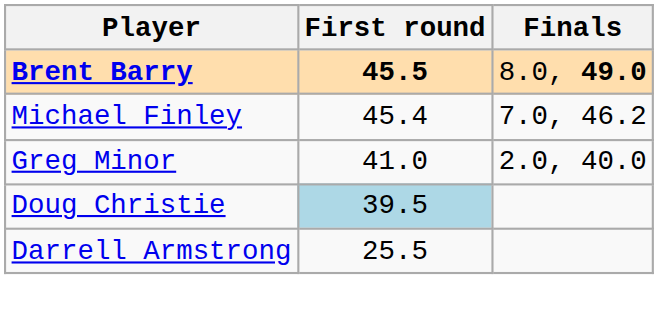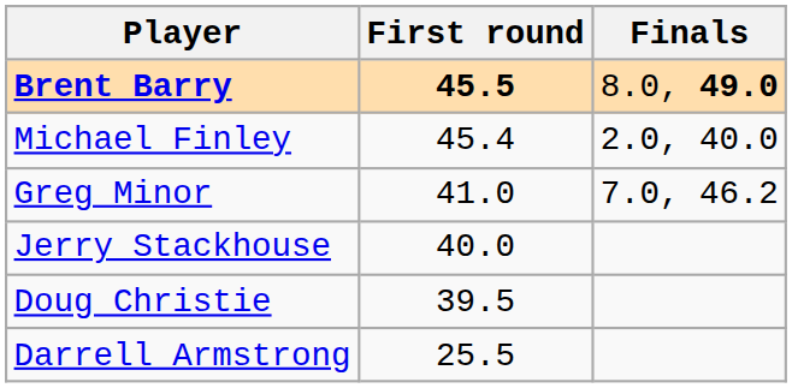 <table class="wikitable">
 <tr>
 <th>Player</th>
 <th>First round</th>
 <th>Finals</th>
 </tr>
 <tr style="background:#ffdead; text-align:center;">
 <td align=left><strong><a href='#'>Brent Barry</a></strong> </td>
 <td><strong>45.5</strong></td>
 <td>8.0, <strong>49.0</strong></td>
 </tr>
 <tr align=center>
 <td align=left><a href='#'>Michael Finley</a> </td>
 <td>45.4</td>
-<td>7.0, 46.2</td>
+<td>2.0, 40.0</td>
 </tr>
 <tr align=center>
 <td align=left><a href='#'>Greg Minor</a> </td>
 <td>41.0</td>
-<td>2.0, 40.0</td>
+<td>7.0, 46.2</td>
+</tr>
+<tr align=center>
+<td align=left><a href='#'>Jerry Stackhouse</a> </td>
+<td>40.0</td>
+<td></td>
 </tr>
 <tr align=center>
 <td align=left><a href='#'>Doug Christie</a> </td>
-<td style="background: lightblue;">39.5</td>
+<td>39.5</td>
 <td></td>
 </tr>
 <tr align=center>
 <td align=left><a href='#'>Darrell Armstrong</a> </td>
 <td>25.5</td>
 <td></td>
 </tr>
 </table>
